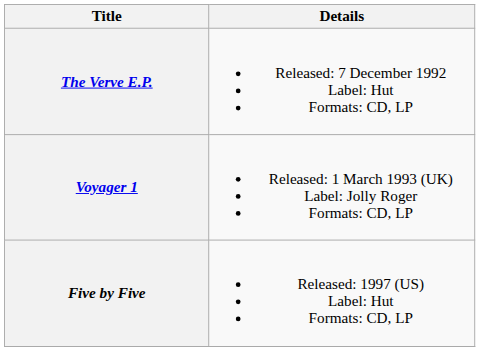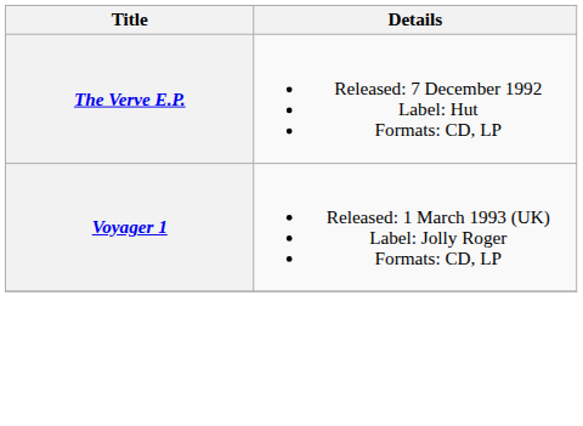 <table class="wikitable plainrowheaders" style="text-align:center;" border="1">
 <tr>
 <th scope="col" style="width:13em;">Title</th>
 <th scope="col" style="width:17em;">Details</th>
 </tr>
 <tr>
 <th scope="row"><em><a href='#'>The Verve E.P.</a></em></th>
 <td><br><ul><li>Released: 7 December 1992</li><li>Label: Hut</li><li>Formats: CD, LP</li></ul></td>
 </tr>
 <tr>
 <th scope="row"><em><a href='#'>Voyager 1</a></em></th>
 <td><br><ul><li>Released: 1 March 1993 <span>(UK)</span></li><li>Label: Jolly Roger</li><li>Formats: CD, LP</li></ul></td>
 </tr>
 <tr>
-<th scope="row"><em>Five by Five</em></th>
-<td><br><ul><li>Released: 1997 <span>(US)</span></li><li>Label: Hut</li><li>Formats: CD, LP</li></ul></td>
-</tr>
-<tr>
 </tr>
 </table>
